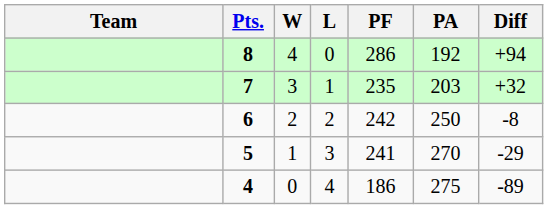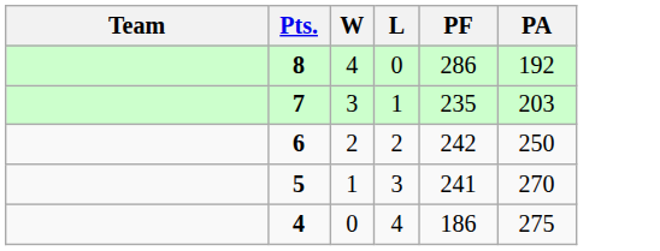 <table class=wikitable style="font-size:90%;">
 <tr align=center>
 <th width=150px>Team</th>
 <th width=30px><a href='#'>Pts.</a></th>
 <th width=20px>W</th>
 <th width=20px>L</th>
 <th width=40px>PF</th>
 <th width=40px>PA</th>
-<th width=40px>Diff</th>
 </tr>
 <tr align=center bgcolor="#ccffcc">
 <td align=left></td>
 <td><strong>8</strong></td>
 <td>4</td>
 <td>0</td>
 <td>286</td>
 <td>192</td>
-<td>+94</td>
 </tr>
 <tr align=center bgcolor="#ccffcc">
 <td align=left></td>
 <td><strong>7</strong></td>
 <td>3</td>
 <td>1</td>
 <td>235</td>
 <td>203</td>
-<td>+32</td>
 </tr>
 <tr align=center>
 <td align=left></td>
 <td><strong>6</strong></td>
 <td>2</td>
 <td>2</td>
 <td>242</td>
 <td>250</td>
-<td>-8</td>
 </tr>
 <tr align=center>
 <td align=left></td>
 <td><strong>5</strong></td>
 <td>1</td>
 <td>3</td>
 <td>241</td>
 <td>270</td>
-<td>-29</td>
 </tr>
 <tr align=center>
 <td align=left></td>
 <td><strong>4</strong></td>
 <td>0</td>
 <td>4</td>
 <td>186</td>
 <td>275</td>
-<td>-89</td>
 </tr>
 </table>
